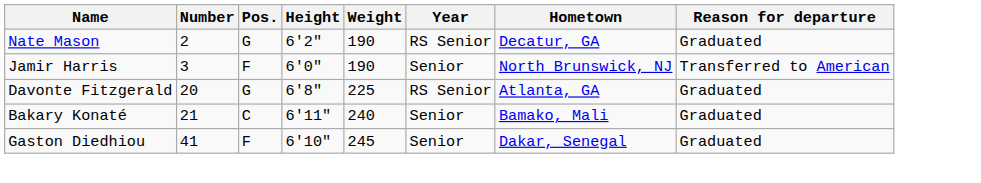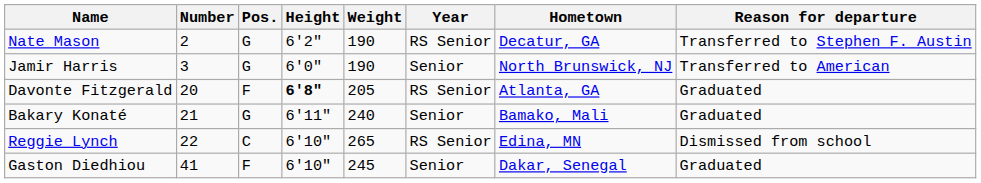 <table class="wikitable sortable" border="1">
 <tr>
 <th>Name</th>
 <th>Number</th>
 <th>Pos.</th>
 <th>Height</th>
 <th>Weight</th>
 <th>Year</th>
 <th>Hometown</th>
 <th class="unsortable">Reason for departure</th>
 </tr>
 <tr>
 <td><a href='#'>Nate Mason</a></td>
 <td>2</td>
 <td>G</td>
 <td>6'2"</td>
 <td>190</td>
 <td>RS Senior</td>
 <td><a href='#'>Decatur, GA</a></td>
-<td>Graduated</td>
+<td>Transferred to <a href='#'>Stephen F. Austin</a></td>
 </tr>
 <tr>
 <td>Jamir Harris</td>
 <td>3</td>
-<td>F</td>
+<td>G</td>
 <td>6'0"</td>
 <td>190</td>
 <td>Senior</td>
 <td><a href='#'>North Brunswick, NJ</a></td>
 <td>Transferred to <a href='#'>American</a></td>
 </tr>
 <tr>
 <td>Davonte Fitzgerald</td>
 <td>20</td>
-<td>G</td>
-<td>6'8"</td>
-<td>225</td>
+<td>F</td>
+<td><strong>6'8"</strong></td>
+<td>205</td>
 <td>RS Senior</td>
 <td><a href='#'>Atlanta, GA</a></td>
 <td>Graduated</td>
 </tr>
 <tr>
 <td>Bakary Konaté</td>
 <td>21</td>
-<td>C</td>
+<td>G</td>
 <td>6'11"</td>
 <td>240</td>
 <td>Senior</td>
 <td><a href='#'>Bamako, Mali</a></td>
 <td>Graduated</td>
+</tr>
+<tr>
+<td><a href='#'>Reggie Lynch</a></td>
+<td>22</td>
+<td>C</td>
+<td>6'10"</td>
+<td>265</td>
+<td>RS Senior</td>
+<td><a href='#'>Edina, MN</a></td>
+<td>Dismissed from school</td>
 </tr>
 <tr>
 <td>Gaston Diedhiou</td>
 <td>41</td>
 <td>F</td>
 <td>6'10"</td>
 <td>245</td>
 <td>Senior</td>
 <td><a href='#'>Dakar, Senegal</a></td>
 <td>Graduated</td>
 </tr>
 </table>
